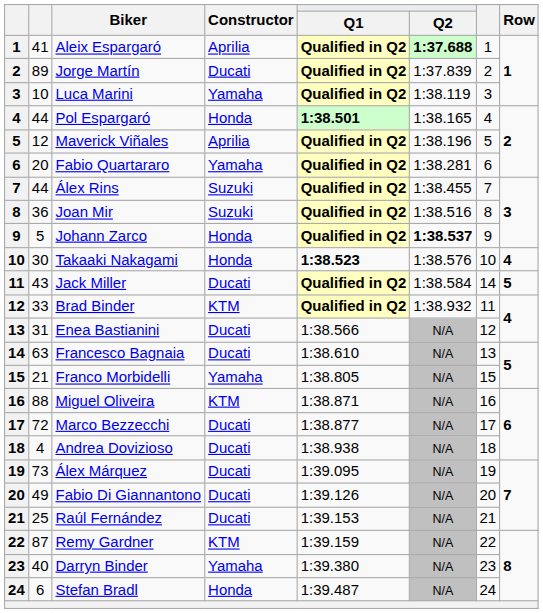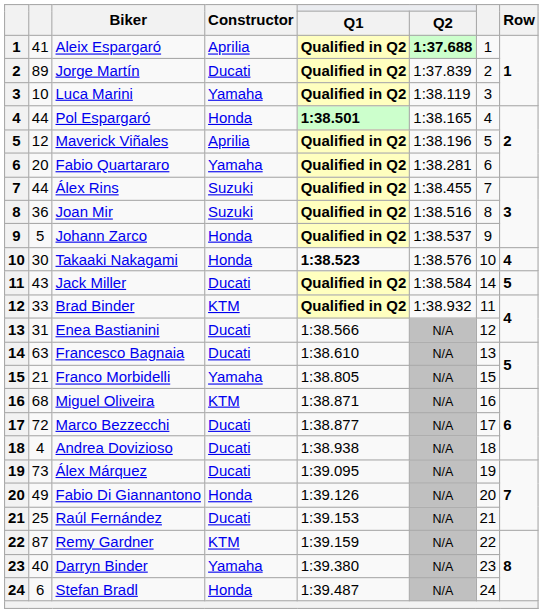 <table class="wikitable sortable" style="font-size: 85%;">
 <tr>
 <th rowspan="2"></th>
 <th rowspan="2"></th>
 <th rowspan="2">Biker</th>
 <th rowspan="2">Constructor</th>
 <th colspan="2" style="background:#eaecf0; text-align:center;"></th>
 <th rowspan="2"></th>
 <th rowspan="2">Row</th>
 </tr>
 <tr>
 <th scope="col">Q1</th>
 <th scope="col">Q2</th>
 </tr>
 <tr>
 <th scope="row">1</th>
 <td align="center">41</td>
 <td> <a href='#'>Aleix Espargaró</a></td>
 <td><a href='#'>Aprilia</a></td>
 <td style="background:#ffffbf;"><strong>Qualified in Q2</strong></td>
 <td style="background:#ccffcc;"><strong>1:37.688</strong></td>
 <td align="center">1</td>
 <td rowspan="3"><strong>1</strong></td>
 </tr>
 <tr>
 <th scope="row">2</th>
 <td align="center">89</td>
 <td> <a href='#'>Jorge Martín</a></td>
 <td><a href='#'>Ducati</a></td>
 <td style="background:#ffffbf;"><strong>Qualified in Q2</strong></td>
 <td>1:37.839</td>
 <td align="center">2</td>
 </tr>
 <tr>
 <th scope="row">3</th>
 <td align="center">10</td>
 <td> <a href='#'>Luca Marini</a></td>
 <td><a href='#'>Yamaha</a></td>
 <td style="background:#ffffbf;"><strong>Qualified in Q2</strong></td>
 <td>1:38.119</td>
 <td align="center">3</td>
 </tr>
 <tr>
 <th scope="row">4</th>
 <td align="center">44</td>
 <td> <a href='#'>Pol Espargaró</a></td>
 <td><a href='#'>Honda</a></td>
 <td style="background:#ccffcc;"><strong>1:38.501</strong></td>
 <td>1:38.165</td>
 <td align="center">4</td>
 <td rowspan="3"><strong>2</strong></td>
 </tr>
 <tr>
 <th scope="row">5</th>
 <td align="center">12</td>
 <td> <a href='#'>Maverick Viñales</a></td>
 <td><a href='#'>Aprilia</a></td>
 <td style="background:#ffffbf;"><strong>Qualified in Q2</strong></td>
 <td>1:38.196</td>
 <td align="center">5</td>
 </tr>
 <tr>
 <th scope="row">6</th>
 <td align="center">20</td>
 <td> <a href='#'>Fabio Quartararo</a></td>
 <td><a href='#'>Yamaha</a></td>
 <td style="background:#ffffbf;"><strong>Qualified in Q2</strong></td>
 <td>1:38.281</td>
 <td align="center">6</td>
 </tr>
 <tr>
 <th scope="row">7</th>
 <td align="center">44</td>
 <td> <a href='#'>Álex Rins</a></td>
 <td><a href='#'>Suzuki</a></td>
 <td style="background:#ffffbf;"><strong>Qualified in Q2</strong></td>
 <td>1:38.455</td>
 <td align="center">7</td>
 <td rowspan="3"><strong>3</strong></td>
 </tr>
 <tr>
 <th scope="row">8</th>
 <td align="center">36</td>
 <td> <a href='#'>Joan Mir</a></td>
 <td><a href='#'>Suzuki</a></td>
 <td style="background:#ffffbf;"><strong>Qualified in Q2</strong></td>
 <td>1:38.516</td>
 <td align="center">8</td>
 </tr>
 <tr>
 <th scope="row">9</th>
 <td align="center">5</td>
 <td> <a href='#'>Johann Zarco</a></td>
 <td><a href='#'>Honda</a></td>
 <td style="background:#ffffbf;"><strong>Qualified in Q2</strong></td>
-<td><strong>1:38.537</strong></td>
+<td>1:38.537</td>
 <td align="center">9</td>
 </tr>
 <tr>
 <th scope="row">10</th>
 <td align="center">30</td>
 <td> <a href='#'>Takaaki Nakagami</a></td>
 <td><a href='#'>Honda</a></td>
 <td><strong>1:38.523</strong></td>
 <td>1:38.576</td>
 <td align="center">10</td>
 <td><strong>4</strong></td>
 </tr>
 <tr>
 <th scope="row">11</th>
 <td align="center">43</td>
 <td> <a href='#'>Jack Miller</a></td>
 <td><a href='#'>Ducati</a></td>
 <td style="background:#ffffbf;"><strong>Qualified in Q2</strong></td>
 <td>1:38.584</td>
 <td align="center">14</td>
 <td><strong>5</strong></td>
 </tr>
 <tr>
 <th scope="row">12</th>
 <td align="center">33</td>
 <td> <a href='#'>Brad Binder</a></td>
 <td><a href='#'>KTM</a></td>
 <td style="background:#ffffbf;"><strong>Qualified in Q2</strong></td>
 <td>1:38.932</td>
 <td align="center">11</td>
 <td rowspan="2"><strong>4</strong></td>
 </tr>
 <tr>
 <th scope="row">13</th>
 <td align="center">31</td>
 <td> <a href='#'>Enea Bastianini</a></td>
 <td><a href='#'>Ducati</a></td>
 <td>1:38.566</td>
 <td style="background: silver" align="center" data-sort-value="13"><small>N/A</small></td>
 <td align="center">12</td>
 </tr>
 <tr>
 <th scope="row">14</th>
 <td align="center">63</td>
 <td> <a href='#'>Francesco Bagnaia</a></td>
 <td><a href='#'>Ducati</a></td>
 <td>1:38.610</td>
 <td style="background: silver" align="center" data-sort-value="13"><small>N/A</small></td>
 <td align="center">13</td>
 <td rowspan="2"><strong>5</strong></td>
 </tr>
 <tr>
 <th scope="row">15</th>
 <td align="center">21</td>
 <td> <a href='#'>Franco Morbidelli</a></td>
 <td><a href='#'>Yamaha</a></td>
 <td>1:38.805</td>
 <td style="background: silver" align="center" data-sort-value="13"><small>N/A</small></td>
 <td align="center">15</td>
 </tr>
 <tr>
 <th scope="row">16</th>
-<td align="center">88</td>
+<td align="center">68</td>
 <td> <a href='#'>Miguel Oliveira</a></td>
 <td><a href='#'>KTM</a></td>
 <td>1:38.871</td>
 <td style="background: silver" align="center" data-sort-value="13"><small>N/A</small></td>
 <td align="center">16</td>
 <td rowspan="3"><strong>6</strong></td>
 </tr>
 <tr>
 <th scope="row">17</th>
 <td align="center">72</td>
 <td> <a href='#'>Marco Bezzecchi</a></td>
 <td><a href='#'>Ducati</a></td>
 <td>1:38.877</td>
 <td style="background: silver" align="center" data-sort-value="13"><small>N/A</small></td>
 <td align="center">17</td>
 </tr>
 <tr>
 <th scope="row">18</th>
 <td align="center">4</td>
 <td> <a href='#'>Andrea Dovizioso</a></td>
 <td><a href='#'>Ducati</a></td>
 <td>1:38.938</td>
 <td style="background: silver" align="center" data-sort-value="13"><small>N/A</small></td>
 <td align="center">18</td>
 </tr>
 <tr>
 <th scope="row">19</th>
 <td align="center">73</td>
 <td> <a href='#'>Álex Márquez</a></td>
 <td><a href='#'>Ducati</a></td>
 <td>1:39.095</td>
 <td style="background: silver" align="center" data-sort-value="13"><small>N/A</small></td>
 <td align="center">19</td>
 <td rowspan="3"><strong>7</strong></td>
 </tr>
 <tr>
 <th scope="row">20</th>
 <td align="center">49</td>
 <td> <a href='#'>Fabio Di Giannantono</a></td>
-<td><a href='#'>Ducati</a></td>
+<td><a href='#'>Honda</a></td>
 <td>1:39.126</td>
 <td style="background: silver" align="center" data-sort-value="13"><small>N/A</small></td>
 <td align="center">20</td>
 </tr>
 <tr>
 <th scope="row">21</th>
 <td align="center">25</td>
 <td> <a href='#'>Raúl Fernández</a></td>
 <td><a href='#'>Ducati</a></td>
 <td>1:39.153</td>
 <td style="background: silver" align="center" data-sort-value="13"><small>N/A</small></td>
 <td align="center">21</td>
 </tr>
 <tr>
 <th scope="row">22</th>
 <td align="center">87</td>
 <td> <a href='#'>Remy Gardner</a></td>
 <td><a href='#'>KTM</a></td>
 <td>1:39.159</td>
 <td style="background: silver" align="center" data-sort-value="13"><small>N/A</small></td>
 <td align="center">22</td>
 <td rowspan="3"><strong>8</strong></td>
 </tr>
 <tr>
 <th scope="row">23</th>
 <td align="center">40</td>
 <td> <a href='#'>Darryn Binder</a></td>
 <td><a href='#'>Yamaha</a></td>
 <td>1:39.380</td>
 <td style="background: silver" align="center" data-sort-value="13"><small>N/A</small></td>
 <td align="center">23</td>
 </tr>
 <tr>
 <th scope="row">24</th>
 <td align="center">6</td>
 <td> <a href='#'>Stefan Bradl</a></td>
 <td><a href='#'>Honda</a></td>
 <td>1:39.487</td>
 <td style="background: silver" align="center" data-sort-value="13"><small>N/A</small></td>
 <td align="center">24</td>
 </tr>
 <tr>
 <th colspan="8"></th>
 </tr>
 </table>
